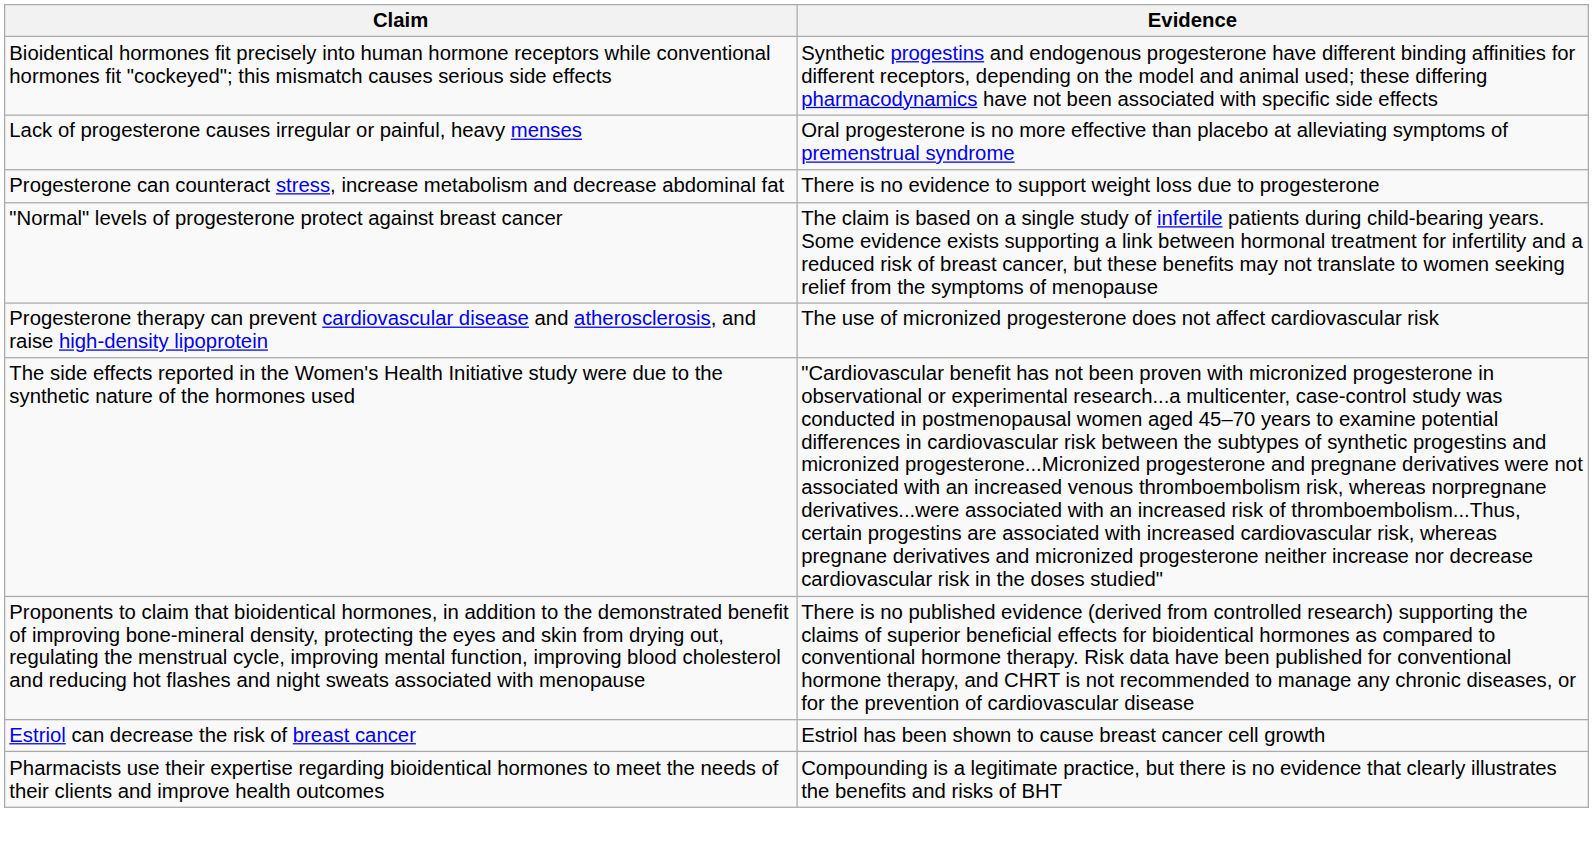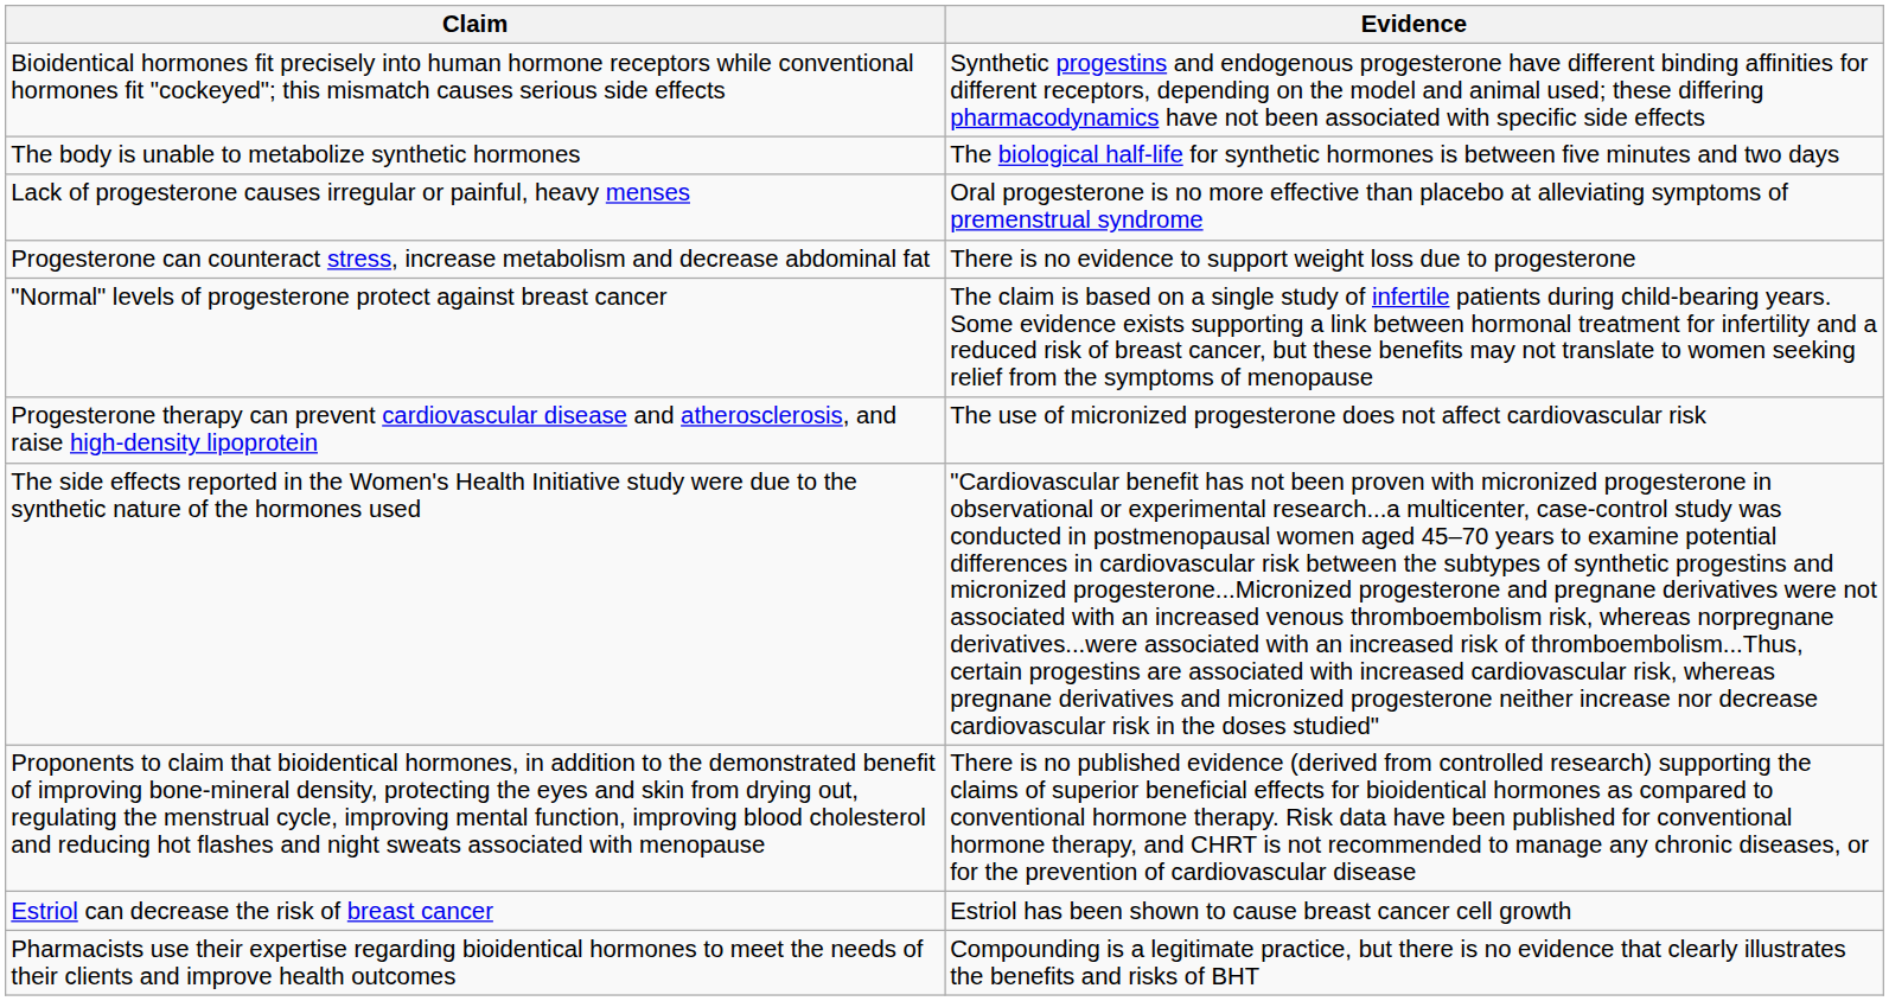 <table class = wikitable>
 <tr>
 <th width = 50%>Claim</th>
 <th>Evidence</th>
 </tr>
 <tr valign="top">
 <td align = left>Bioidentical hormones fit precisely into human hormone receptors while conventional hormones fit "cockeyed"; this mismatch causes serious side effects</td>
 <td align = left>Synthetic <a href='#'>progestins</a> and endogenous progesterone have different binding affinities for different receptors, depending on the model and animal used; these differing <a href='#'>pharmacodynamics</a> have not been associated with specific side effects</td>
+</tr>
+<tr valign="top">
+<td align = left>The body is unable to metabolize synthetic hormones</td>
+<td align = left>The <a href='#'>biological half-life</a> for synthetic hormones is between five minutes and two days</td>
 </tr>
 <tr valign="top">
 <td align = left>Lack of progesterone causes irregular or painful, heavy <a href='#'>menses</a></td>
 <td>Oral progesterone is no more effective than placebo at alleviating symptoms of <a href='#'>premenstrual syndrome</a></td>
 </tr>
 <tr valign="top">
 <td align = left>Progesterone can counteract <a href='#'>stress</a>, increase metabolism and decrease abdominal fat</td>
 <td align = left>There is no evidence to support weight loss due to progesterone</td>
 </tr>
 <tr valign="top">
 <td align = left>"Normal" levels of progesterone protect against breast cancer</td>
 <td align = left>The claim is based on a single study of <a href='#'>infertile</a> patients during child-bearing years. Some evidence exists supporting a link between hormonal treatment for infertility and a reduced risk of breast cancer, but these benefits may not translate to women seeking relief from the symptoms of menopause</td>
 </tr>
 <tr valign="top">
 <td align = left>Progesterone therapy can prevent <a href='#'>cardiovascular disease</a> and <a href='#'>atherosclerosis</a>, and raise <a href='#'>high-density lipoprotein</a></td>
 <td align = left>The use of micronized progesterone does not affect cardiovascular risk</td>
 </tr>
 <tr valign="top">
 <td align = left>The side effects reported in the Women's Health Initiative study were due to the synthetic nature of the hormones used</td>
 <td align = left>"Cardiovascular benefit has not been proven with micronized progesterone in observational or experimental research...a multicenter, case-control study was conducted in postmenopausal women aged 45–70 years to examine potential differences in cardiovascular risk between the subtypes of synthetic progestins and micronized progesterone...Micronized progesterone and pregnane derivatives were not associated with an increased venous thromboembolism risk, whereas norpregnane derivatives...were associated with an increased risk of thromboembolism...Thus, certain progestins are associated with increased cardiovascular risk, whereas pregnane derivatives and micronized progesterone neither increase nor decrease cardiovascular risk in the doses studied"</td>
 </tr>
 <tr valign="top">
 <td align = left>Proponents to claim that bioidentical hormones, in addition to the demonstrated benefit of improving bone-mineral density, protecting the eyes and skin from drying out, regulating the menstrual cycle, improving mental function, improving blood cholesterol and reducing hot flashes and night sweats associated with menopause</td>
 <td align = left>There is no published evidence (derived from controlled research) supporting the claims of superior beneficial effects for bioidentical hormones as compared to conventional hormone therapy. Risk data have been published for conventional hormone therapy, and CHRT is not recommended to manage any chronic diseases, or for the prevention of cardiovascular disease</td>
 </tr>
 <tr valign="top">
 <td align = left><a href='#'>Estriol</a> can decrease the risk of <a href='#'>breast cancer</a></td>
 <td align = left>Estriol has been shown to cause breast cancer cell growth</td>
 </tr>
 <tr valign="top">
 <td align = left>Pharmacists use their expertise regarding bioidentical hormones to meet the needs of their clients and improve health outcomes</td>
 <td align = left>Compounding is a legitimate practice, but there is no evidence that clearly illustrates the benefits and risks of BHT</td>
 </tr>
 </table>
